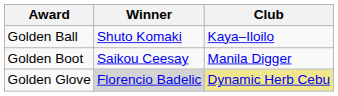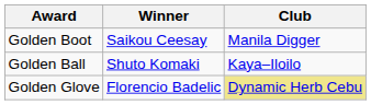 <table class="wikitable">
 <tr>
 <th>Award</th>
 <th>Winner</th>
 <th>Club</th>
 </tr>
 <tr>
+<td>Golden Boot</td>
+<td> <a href='#'>Saikou Ceesay</a></td>
+<td><a href='#'>Manila Digger</a></td>
+</tr>
+<tr>
 <td>Golden Ball</td>
 <td> <a href='#'>Shuto Komaki</a></td>
 <td><a href='#'>Kaya–Iloilo</a></td>
 </tr>
 <tr>
-<td>Golden Boot</td>
-<td> <a href='#'>Saikou Ceesay</a></td>
-<td><a href='#'>Manila Digger</a></td>
-</tr>
-<tr>
 <td>Golden Glove</td>
-<td style="background: lightgrey;"> <a href='#'>Florencio Badelic</a></td>
+<td> <a href='#'>Florencio Badelic</a></td>
 <td style="background: khaki;"><a href='#'>Dynamic Herb Cebu</a></td>
 </tr>
 </table>
